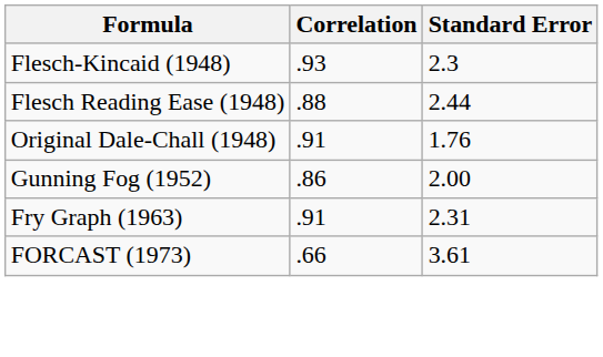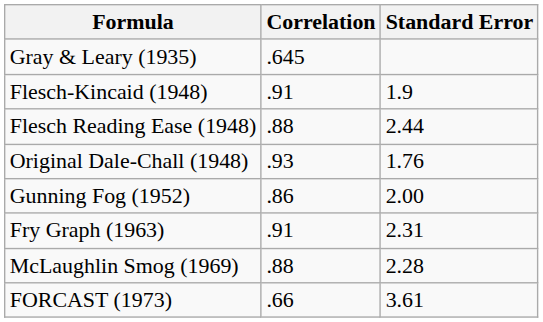 <table class="wikitable">
 <tr>
 <th>Formula</th>
 <th>Correlation</th>
 <th>Standard Error</th>
 </tr>
 <tr>
+<td>Gray & Leary (1935)</td>
+<td>.645</td>
+<td></td>
+</tr>
+<tr>
 <td>Flesch‐Kincaid (1948)</td>
-<td>.93</td>
-<td>2.3</td>
+<td>.91</td>
+<td>1.9</td>
 </tr>
 <tr>
 <td>Flesch Reading Ease (1948)</td>
 <td>.88</td>
 <td>2.44</td>
 </tr>
 <tr>
 <td>Original Dale‐Chall (1948)</td>
-<td>.91</td>
+<td>.93</td>
 <td>1.76</td>
 </tr>
 <tr>
 <td>Gunning Fog (1952)</td>
 <td>.86</td>
 <td>2.00</td>
 </tr>
 <tr>
 <td>Fry Graph (1963)</td>
 <td>.91</td>
 <td>2.31</td>
 </tr>
 <tr>
+<td>McLaughlin Smog (1969)</td>
+<td>.88</td>
+<td>2.28</td>
+</tr>
+<tr>
 <td>FORCAST (1973)</td>
 <td>.66</td>
 <td>3.61</td>
 </tr>
 </table>
